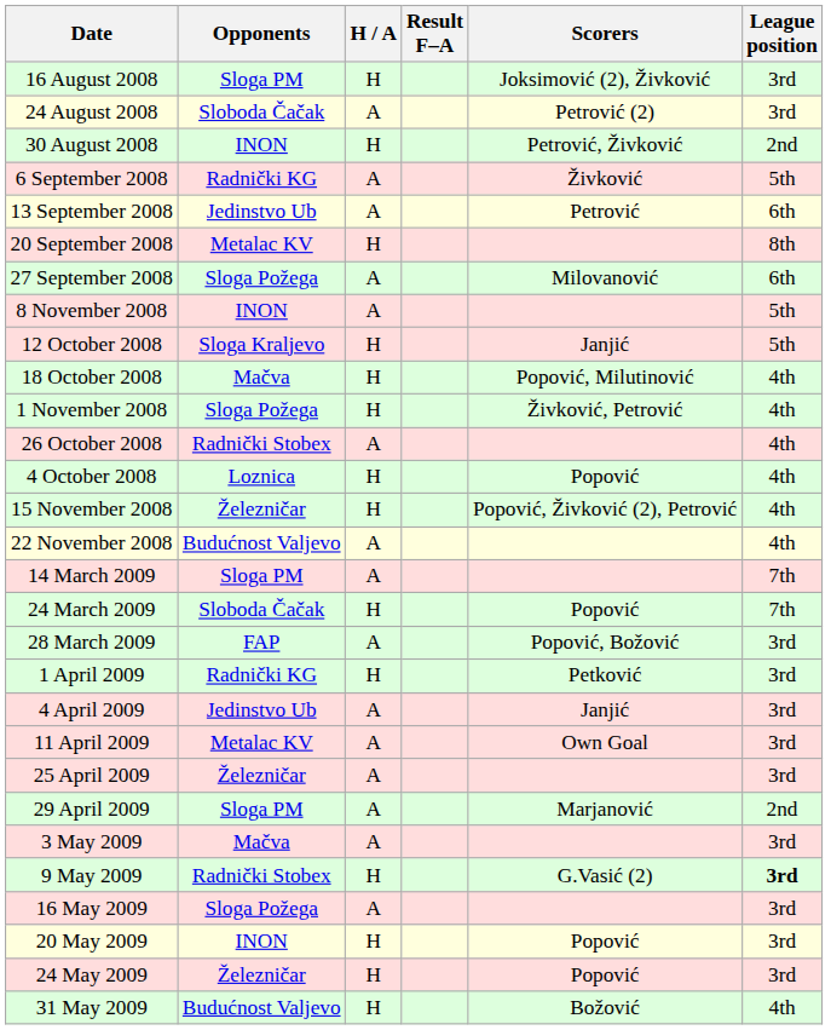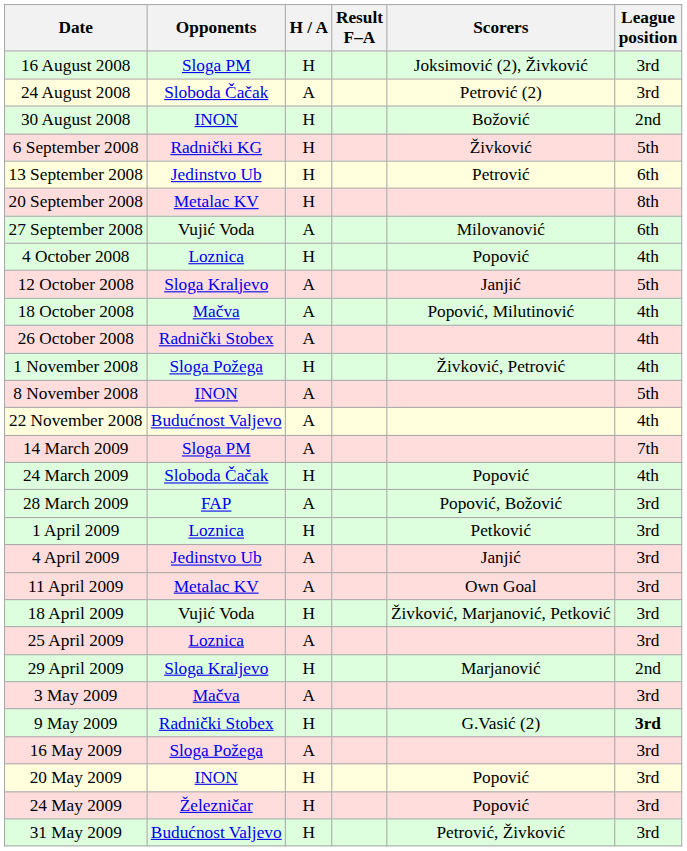 <table class="wikitable" style="text-align:center">
 <tr>
 <th>Date</th>
 <th>Opponents</th>
 <th>H / A</th>
 <th>Result<br>F–A</th>
 <th>Scorers</th>
 <th>League<br>position</th>
 </tr>
 <tr bgcolor="#ddffdd">
 <td>16 August 2008</td>
 <td><a href='#'>Sloga PM</a></td>
 <td>H</td>
 <td></td>
 <td>Joksimović (2), Živković</td>
 <td>3rd</td>
 </tr>
 <tr bgcolor="#ffffdd">
 <td>24 August 2008</td>
 <td><a href='#'>Sloboda Čačak</a></td>
 <td>A</td>
 <td></td>
 <td>Petrović (2)</td>
 <td>3rd</td>
 </tr>
 <tr bgcolor="#ddffdd">
 <td>30 August 2008</td>
 <td><a href='#'>INON</a></td>
 <td>H</td>
 <td></td>
-<td>Petrović, Živković</td>
+<td>Božović</td>
 <td>2nd</td>
 </tr>
 <tr bgcolor="#ffdddd">
 <td>6 September 2008</td>
 <td><a href='#'>Radnički KG</a></td>
-<td>A</td>
+<td>H</td>
 <td></td>
 <td>Živković</td>
 <td>5th</td>
 </tr>
 <tr bgcolor="#ffffdd">
 <td>13 September 2008</td>
 <td><a href='#'>Jedinstvo Ub</a></td>
-<td>A</td>
+<td>H</td>
 <td></td>
 <td>Petrović</td>
 <td>6th</td>
 </tr>
 <tr bgcolor="#ffdddd">
 <td>20 September 2008</td>
 <td><a href='#'>Metalac KV</a></td>
 <td>H</td>
 <td></td>
 <td></td>
 <td>8th</td>
 </tr>
 <tr bgcolor="#ddffdd">
 <td>27 September 2008</td>
-<td><a href='#'>Sloga Požega</a></td>
+<td>Vujić Voda</td>
 <td>A</td>
 <td></td>
 <td>Milovanović</td>
 <td>6th</td>
 </tr>
-<tr bgcolor="#ffdddd">
-<td>8 November 2008</td>
-<td><a href='#'>INON</a></td>
-<td>A</td>
+<tr bgcolor="#ddffdd">
+<td>4 October 2008</td>
+<td><a href='#'>Loznica</a></td>
+<td>H</td>
 <td></td>
-<td></td>
-<td>5th</td>
+<td>Popović</td>
+<td>4th</td>
 </tr>
 <tr bgcolor="#ffdddd">
 <td>12 October 2008</td>
 <td><a href='#'>Sloga Kraljevo</a></td>
-<td>H</td>
+<td>A</td>
 <td></td>
 <td>Janjić</td>
 <td>5th</td>
 </tr>
 <tr bgcolor="#ddffdd">
 <td>18 October 2008</td>
 <td><a href='#'>Mačva</a></td>
-<td>H</td>
+<td>A</td>
 <td></td>
 <td>Popović, Milutinović</td>
+<td>4th</td>
+</tr>
+<tr bgcolor="#ffdddd">
+<td>26 October 2008</td>
+<td><a href='#'>Radnički Stobex</a></td>
+<td>A</td>
+<td></td>
+<td></td>
 <td>4th</td>
 </tr>
 <tr bgcolor="#ddffdd">
 <td>1 November 2008</td>
 <td><a href='#'>Sloga Požega</a></td>
 <td>H</td>
 <td></td>
 <td>Živković, Petrović</td>
 <td>4th</td>
 </tr>
 <tr bgcolor="#ffdddd">
-<td>26 October 2008</td>
-<td><a href='#'>Radnički Stobex</a></td>
+<td>8 November 2008</td>
+<td><a href='#'>INON</a></td>
 <td>A</td>
 <td></td>
 <td></td>
-<td>4th</td>
-</tr>
-<tr bgcolor="#ddffdd">
-<td>4 October 2008</td>
-<td><a href='#'>Loznica</a></td>
-<td>H</td>
-<td></td>
-<td>Popović</td>
-<td>4th</td>
-</tr>
-<tr bgcolor="#ddffdd">
-<td>15 November 2008</td>
-<td><a href='#'>Železničar</a></td>
-<td>H</td>
-<td></td>
-<td>Popović, Živković (2), Petrović</td>
-<td>4th</td>
+<td>5th</td>
 </tr>
 <tr bgcolor="#ffffdd">
 <td>22 November 2008</td>
 <td><a href='#'>Budućnost Valjevo</a></td>
 <td>A</td>
 <td></td>
 <td></td>
 <td>4th</td>
 </tr>
 <tr bgcolor="#ffdddd">
 <td>14 March 2009</td>
 <td><a href='#'>Sloga PM</a></td>
 <td>A</td>
 <td></td>
 <td></td>
 <td>7th</td>
 </tr>
 <tr bgcolor="#ddffdd">
 <td>24 March 2009</td>
 <td><a href='#'>Sloboda Čačak</a></td>
 <td>H</td>
 <td></td>
 <td>Popović</td>
-<td>7th</td>
+<td>4th</td>
 </tr>
 <tr bgcolor="#ddffdd">
 <td>28 March 2009</td>
 <td><a href='#'>FAP</a></td>
 <td>A</td>
 <td></td>
 <td>Popović, Božović</td>
 <td>3rd</td>
 </tr>
 <tr bgcolor="#ddffdd">
 <td>1 April 2009</td>
-<td><a href='#'>Radnički KG</a></td>
+<td><a href='#'>Loznica</a></td>
 <td>H</td>
 <td></td>
 <td>Petković</td>
 <td>3rd</td>
 </tr>
 <tr bgcolor="#ffdddd">
 <td>4 April 2009</td>
 <td><a href='#'>Jedinstvo Ub</a></td>
 <td>A</td>
 <td></td>
 <td>Janjić</td>
 <td>3rd</td>
 </tr>
 <tr bgcolor="#ffdddd">
 <td>11 April 2009</td>
 <td><a href='#'>Metalac KV</a></td>
 <td>A</td>
 <td></td>
 <td>Own Goal</td>
 <td>3rd</td>
 </tr>
+<tr bgcolor="#ddffdd">
+<td>18 April 2009</td>
+<td>Vujić Voda</td>
+<td>H</td>
+<td></td>
+<td>Živković, Marjanović, Petković</td>
+<td>3rd</td>
+</tr>
 <tr bgcolor="#ffdddd">
 <td>25 April 2009</td>
-<td><a href='#'>Železničar</a></td>
+<td><a href='#'>Loznica</a></td>
 <td>A</td>
 <td></td>
 <td></td>
 <td>3rd</td>
 </tr>
 <tr bgcolor="#ddffdd">
 <td>29 April 2009</td>
-<td><a href='#'>Sloga PM</a></td>
-<td>A</td>
+<td><a href='#'>Sloga Kraljevo</a></td>
+<td>H</td>
 <td></td>
 <td>Marjanović</td>
 <td>2nd</td>
 </tr>
 <tr bgcolor="#ffdddd">
 <td>3 May 2009</td>
 <td><a href='#'>Mačva</a></td>
 <td>A</td>
 <td></td>
 <td></td>
 <td>3rd</td>
 </tr>
 <tr bgcolor="#ddffdd">
 <td>9 May 2009</td>
 <td><a href='#'>Radnički Stobex</a></td>
 <td>H</td>
 <td></td>
 <td>G.Vasić (2)</td>
 <td><strong>3rd</strong></td>
 </tr>
 <tr bgcolor="#ffdddd">
 <td>16 May 2009</td>
 <td><a href='#'>Sloga Požega</a></td>
 <td>A</td>
 <td></td>
 <td></td>
 <td>3rd</td>
 </tr>
 <tr bgcolor="#ffffdd">
 <td>20 May 2009</td>
 <td><a href='#'>INON</a></td>
 <td>H</td>
 <td></td>
 <td>Popović</td>
 <td>3rd</td>
 </tr>
 <tr bgcolor="#ffdddd">
 <td>24 May 2009</td>
 <td><a href='#'>Železničar</a></td>
 <td>H</td>
 <td></td>
 <td>Popović</td>
 <td>3rd</td>
 </tr>
 <tr bgcolor="#ddffdd">
 <td>31 May 2009</td>
 <td><a href='#'>Budućnost Valjevo</a></td>
 <td>H</td>
 <td></td>
-<td>Božović</td>
-<td>4th</td>
+<td>Petrović, Živković</td>
+<td>3rd</td>
 </tr>
 </table>
